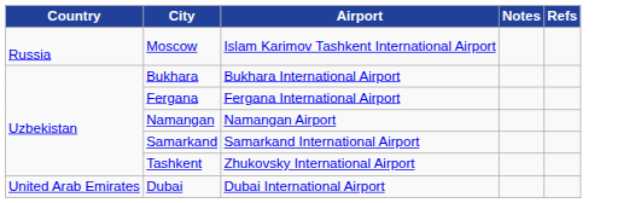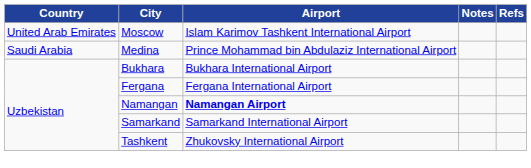 <table class="wikitable sortable">
 <tr>
 <th style="background:#21409A; color:white;">Country</th>
 <th style="background:#21409A; color:white;">City</th>
 <th style="background:#21409A; color:white;">Airport</th>
 <th style="background:#21409A; color:white;">Notes</th>
 <th style="background:#21409A; color:white;" class="unsortable">Refs</th>
 </tr>
 <tr>
-<td><br><a href='#'>Russia</a></td>
+<td> <a href='#'>United Arab Emirates</a></td>
 <td><a href='#'>Moscow</a></td>
 <td><a href='#'>Islam Karimov Tashkent International Airport</a></td>
+<td></td>
+<td align=center></td>
+</tr>
+<tr>
+<td> <a href='#'>Saudi Arabia</a></td>
+<td><a href='#'>Medina</a></td>
+<td><a href='#'>Prince Mohammad bin Abdulaziz International Airport</a></td>
 <td></td>
 <td align=center></td>
 </tr>
 <tr>
 <td rowspan="5"><br><a href='#'>Uzbekistan</a></td>
 <td><a href='#'>Bukhara</a></td>
 <td><a href='#'>Bukhara International Airport</a></td>
 <td></td>
 <td align=center></td>
 </tr>
 <tr>
 <td><a href='#'>Fergana</a></td>
 <td><a href='#'>Fergana International Airport</a></td>
 <td></td>
 <td align=center></td>
 </tr>
 <tr>
 <td><a href='#'>Namangan</a></td>
-<td><a href='#'>Namangan Airport</a></td>
+<td><strong><a href='#'>Namangan Airport</a></strong></td>
 <td></td>
 <td align=center></td>
 </tr>
 <tr>
 <td><a href='#'>Samarkand</a></td>
 <td><a href='#'>Samarkand International Airport</a></td>
 <td></td>
 <td align=center></td>
 </tr>
 <tr>
 <td><a href='#'>Tashkent</a></td>
 <td><a href='#'>Zhukovsky International Airport</a></td>
 <td></td>
 <td align=center></td>
 </tr>
-<tr>
-<td> <a href='#'>United Arab Emirates</a></td>
-<td><a href='#'>Dubai</a></td>
-<td><a href='#'>Dubai International Airport</a></td>
-<td></td>
-<td align=center></td>
-</tr>
 </table>
